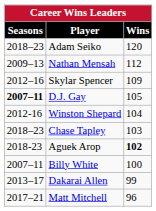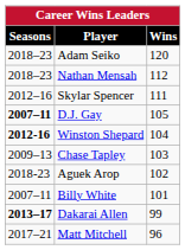 <table class="wikitable" style="float:left; margin-right:1em">
 <tr>
 <th style="background:#C41230; color:white;" colspan=6>Career Wins Leaders</th>
 </tr>
 <tr>
 <th style="background:black; color:white;">Seasons</th>
 <th style="background:black; color:white;">Player</th>
 <th style="background:black; color:white;">Wins</th>
 </tr>
 <tr>
 <td>2018–23</td>
 <td>Adam Seiko</td>
 <td>120</td>
 </tr>
 <tr>
-<td>2009–13</td>
+<td>2018–23</td>
 <td><a href='#'>Nathan Mensah</a></td>
 <td>112</td>
 </tr>
 <tr>
 <td>2012–16</td>
 <td>Skylar Spencer</td>
-<td>109</td>
+<td>111</td>
 </tr>
 <tr>
 <td><strong>2007–11</strong></td>
 <td><a href='#'>D.J. Gay</a></td>
 <td>105</td>
 </tr>
 <tr>
-<td>2012-16</td>
+<td><strong>2012-16</strong></td>
 <td><a href='#'>Winston Shepard</a></td>
 <td>104</td>
 </tr>
 <tr>
-<td>2018–23</td>
+<td>2009–13</td>
 <td><a href='#'>Chase Tapley</a></td>
 <td>103</td>
 </tr>
 <tr>
 <td>2018-23</td>
 <td>Aguek Arop</td>
-<td><strong>102</strong></td>
+<td>102</td>
 </tr>
 <tr>
 <td>2007–11</td>
 <td><a href='#'>Billy White</a></td>
-<td>100</td>
+<td>101</td>
 </tr>
 <tr>
-<td>2013–17</td>
+<td><strong>2013–17</strong></td>
 <td><a href='#'>Dakarai Allen</a></td>
 <td>99</td>
 </tr>
 <tr>
 <td>2017–21</td>
 <td><a href='#'>Matt Mitchell</a></td>
 <td>96</td>
 </tr>
 </table>
